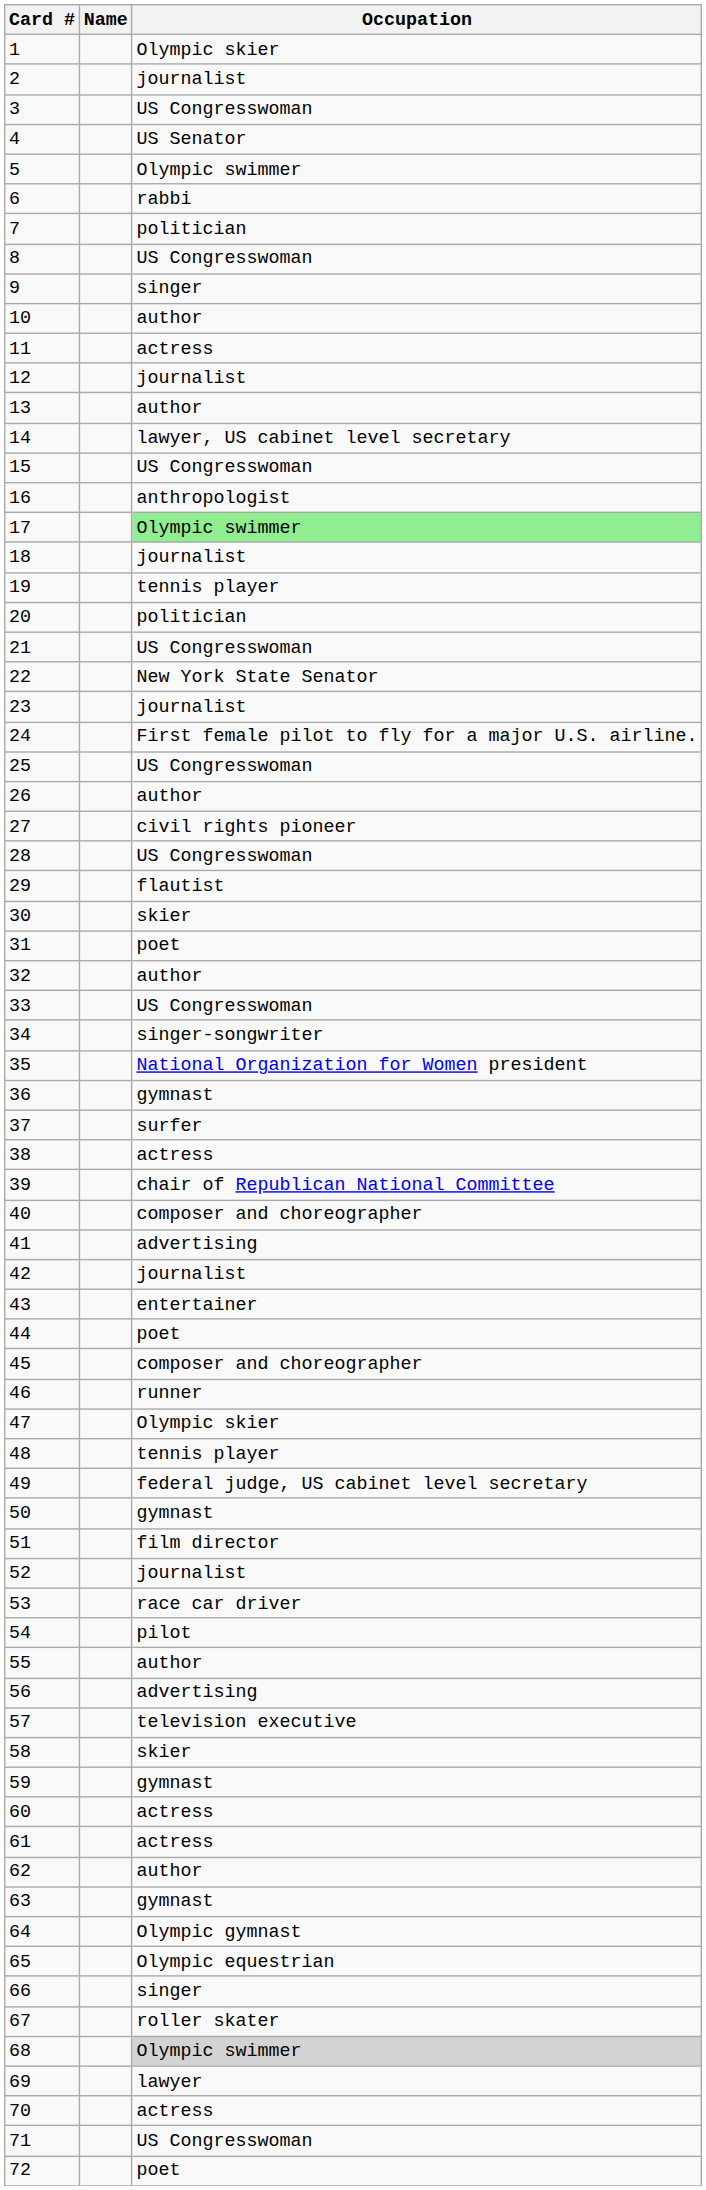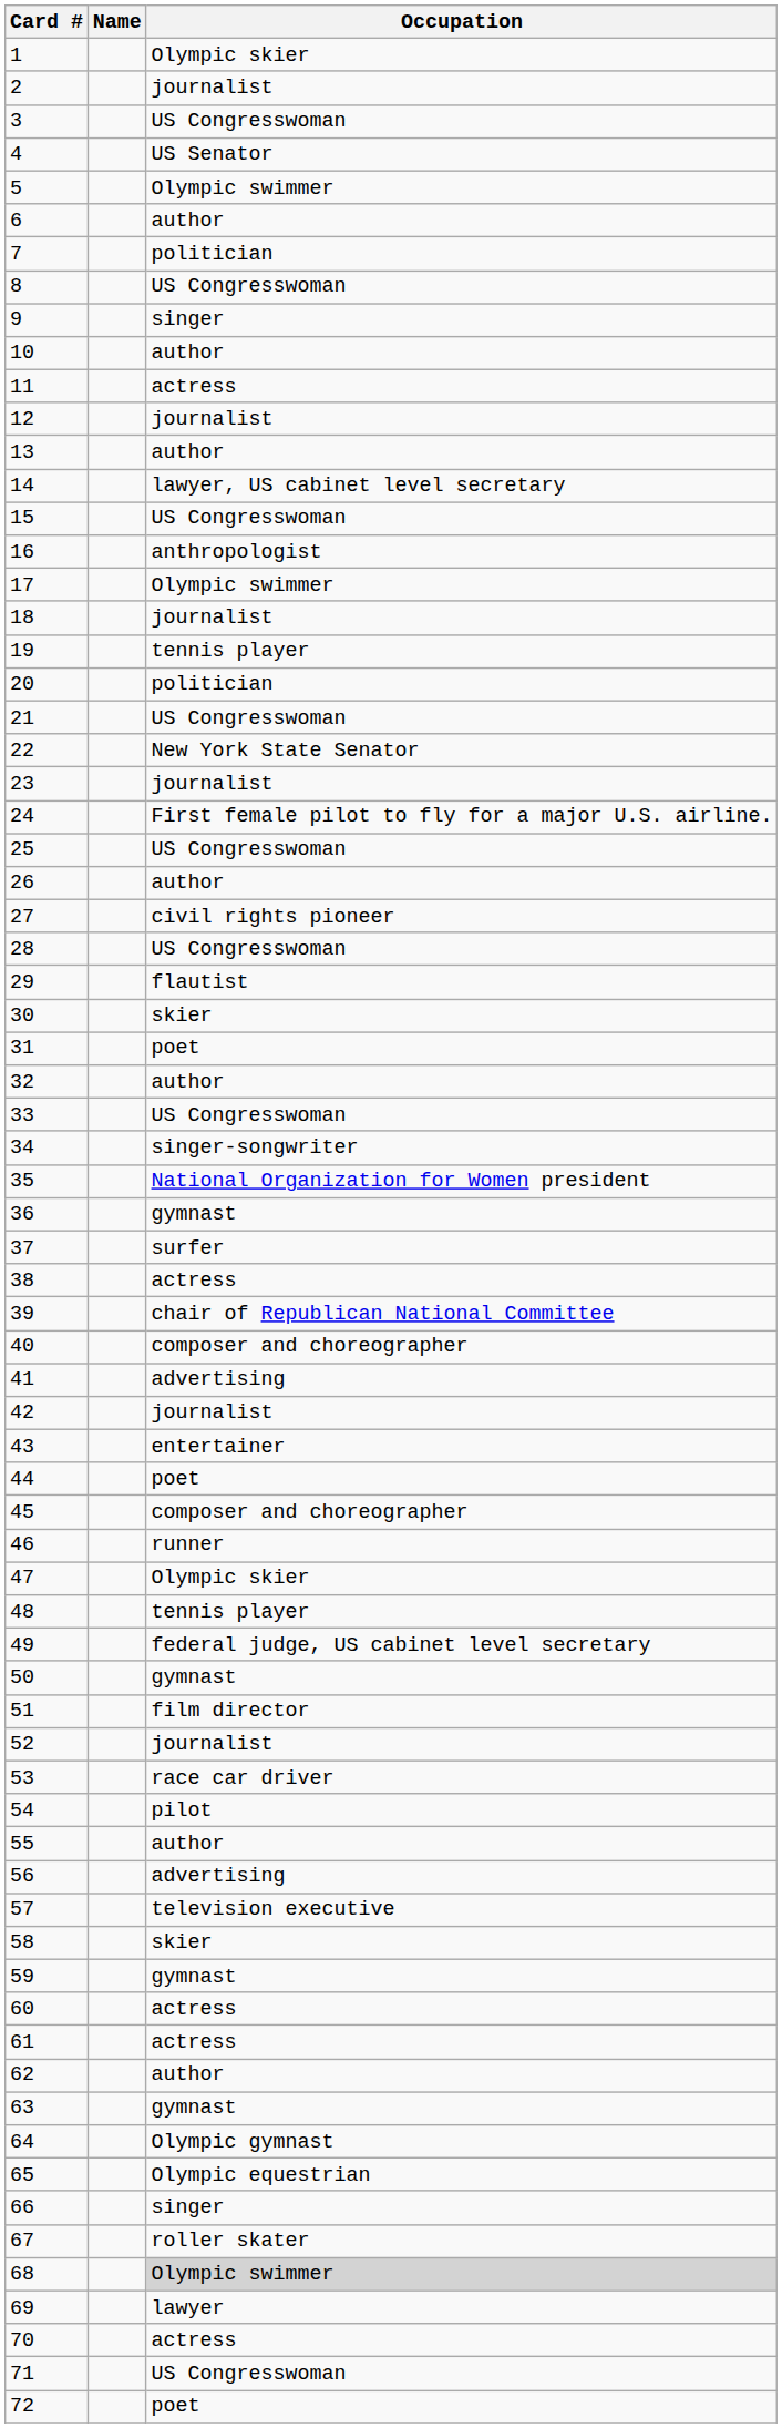 <table class="wikitable sortable">
 <tr>
 <th>Card #</th>
 <th>Name</th>
 <th>Occupation</th>
 </tr>
 <tr>
 <td>1</td>
 <td></td>
 <td>Olympic skier</td>
 </tr>
 <tr>
 <td>2</td>
 <td></td>
 <td>journalist</td>
 </tr>
 <tr>
 <td>3</td>
 <td></td>
 <td>US Congresswoman</td>
 </tr>
 <tr>
 <td>4</td>
 <td></td>
 <td>US Senator</td>
 </tr>
 <tr>
 <td>5</td>
 <td></td>
 <td>Olympic swimmer</td>
 </tr>
 <tr>
 <td>6</td>
 <td></td>
-<td>rabbi</td>
+<td>author</td>
 </tr>
 <tr>
 <td>7</td>
 <td></td>
 <td>politician</td>
 </tr>
 <tr>
 <td>8</td>
 <td></td>
 <td>US Congresswoman</td>
 </tr>
 <tr>
 <td>9</td>
 <td></td>
 <td>singer</td>
 </tr>
 <tr>
 <td>10</td>
 <td></td>
 <td>author</td>
 </tr>
 <tr>
 <td>11</td>
 <td></td>
 <td>actress</td>
 </tr>
 <tr>
 <td>12</td>
 <td></td>
 <td>journalist</td>
 </tr>
 <tr>
 <td>13</td>
 <td></td>
 <td>author</td>
 </tr>
 <tr>
 <td>14</td>
 <td></td>
 <td>lawyer, US cabinet level secretary</td>
 </tr>
 <tr>
 <td>15</td>
 <td></td>
 <td>US Congresswoman</td>
 </tr>
 <tr>
 <td>16</td>
 <td></td>
 <td>anthropologist</td>
 </tr>
 <tr>
 <td>17</td>
 <td></td>
-<td style="background: lightgreen;">Olympic swimmer</td>
+<td>Olympic swimmer</td>
 </tr>
 <tr>
 <td>18</td>
 <td></td>
 <td>journalist</td>
 </tr>
 <tr>
 <td>19</td>
 <td></td>
 <td>tennis player</td>
 </tr>
 <tr>
 <td>20</td>
 <td></td>
 <td>politician</td>
 </tr>
 <tr>
 <td>21</td>
 <td></td>
 <td>US Congresswoman</td>
 </tr>
 <tr>
 <td>22</td>
 <td></td>
 <td>New York State Senator</td>
 </tr>
 <tr>
 <td>23</td>
 <td></td>
 <td>journalist</td>
 </tr>
 <tr>
 <td>24</td>
 <td></td>
 <td>First female pilot to fly for a major U.S. airline.</td>
 </tr>
 <tr>
 <td>25</td>
 <td></td>
 <td>US Congresswoman</td>
 </tr>
 <tr>
 <td>26</td>
 <td></td>
 <td>author</td>
 </tr>
 <tr>
 <td>27</td>
 <td></td>
 <td>civil rights pioneer</td>
 </tr>
 <tr>
 <td>28</td>
 <td></td>
 <td>US Congresswoman</td>
 </tr>
 <tr>
 <td>29</td>
 <td></td>
 <td>flautist</td>
 </tr>
 <tr>
 <td>30</td>
 <td></td>
 <td>skier</td>
 </tr>
 <tr>
 <td>31</td>
 <td></td>
 <td>poet</td>
 </tr>
 <tr>
 <td>32</td>
 <td></td>
 <td>author</td>
 </tr>
 <tr>
 <td>33</td>
 <td></td>
 <td>US Congresswoman</td>
 </tr>
 <tr>
 <td>34</td>
 <td></td>
 <td>singer-songwriter</td>
 </tr>
 <tr>
 <td>35</td>
 <td></td>
 <td><a href='#'>National Organization for Women</a> president</td>
 </tr>
 <tr>
 <td>36</td>
 <td></td>
 <td>gymnast</td>
 </tr>
 <tr>
 <td>37</td>
 <td></td>
 <td>surfer</td>
 </tr>
 <tr>
 <td>38</td>
 <td></td>
 <td>actress</td>
 </tr>
 <tr>
 <td>39</td>
 <td></td>
 <td>chair of <a href='#'>Republican National Committee</a></td>
 </tr>
 <tr>
 <td>40</td>
 <td></td>
 <td>composer and choreographer</td>
 </tr>
 <tr>
 <td>41</td>
 <td></td>
 <td>advertising</td>
 </tr>
 <tr>
 <td>42</td>
 <td></td>
 <td>journalist</td>
 </tr>
 <tr>
 <td>43</td>
 <td></td>
 <td>entertainer</td>
 </tr>
 <tr>
 <td>44</td>
 <td></td>
 <td>poet</td>
 </tr>
 <tr>
 <td>45</td>
 <td></td>
 <td>composer and choreographer</td>
 </tr>
 <tr>
 <td>46</td>
 <td></td>
 <td>runner</td>
 </tr>
 <tr>
 <td>47</td>
 <td></td>
 <td>Olympic skier</td>
 </tr>
 <tr>
 <td>48</td>
 <td></td>
 <td>tennis player</td>
 </tr>
 <tr>
 <td>49</td>
 <td></td>
 <td>federal judge, US cabinet level secretary</td>
 </tr>
 <tr>
 <td>50</td>
 <td></td>
 <td>gymnast</td>
 </tr>
 <tr>
 <td>51</td>
 <td></td>
 <td>film director</td>
 </tr>
 <tr>
 <td>52</td>
 <td></td>
 <td>journalist</td>
 </tr>
 <tr>
 <td>53</td>
 <td></td>
 <td>race car driver</td>
 </tr>
 <tr>
 <td>54</td>
 <td></td>
 <td>pilot</td>
 </tr>
 <tr>
 <td>55</td>
 <td></td>
 <td>author</td>
 </tr>
 <tr>
 <td>56</td>
 <td></td>
 <td>advertising</td>
 </tr>
 <tr>
 <td>57</td>
 <td></td>
 <td>television executive</td>
 </tr>
 <tr>
 <td>58</td>
 <td></td>
 <td>skier</td>
 </tr>
 <tr>
 <td>59</td>
 <td></td>
 <td>gymnast</td>
 </tr>
 <tr>
 <td>60</td>
 <td></td>
 <td>actress</td>
 </tr>
 <tr>
 <td>61</td>
 <td></td>
 <td>actress</td>
 </tr>
 <tr>
 <td>62</td>
 <td></td>
 <td>author</td>
 </tr>
 <tr>
 <td>63</td>
 <td></td>
 <td>gymnast</td>
 </tr>
 <tr>
 <td>64</td>
 <td></td>
 <td>Olympic gymnast</td>
 </tr>
 <tr>
 <td>65</td>
 <td></td>
 <td>Olympic equestrian</td>
 </tr>
 <tr>
 <td>66</td>
 <td></td>
 <td>singer</td>
 </tr>
 <tr>
 <td>67</td>
 <td></td>
 <td>roller skater</td>
 </tr>
 <tr>
 <td>68</td>
 <td></td>
 <td style="background: lightgrey;">Olympic swimmer</td>
 </tr>
 <tr>
 <td>69</td>
 <td></td>
 <td>lawyer</td>
 </tr>
 <tr>
 <td>70</td>
 <td></td>
 <td>actress</td>
 </tr>
 <tr>
 <td>71</td>
 <td></td>
 <td>US Congresswoman</td>
 </tr>
 <tr>
 <td>72</td>
 <td></td>
 <td>poet</td>
 </tr>
 </table>
